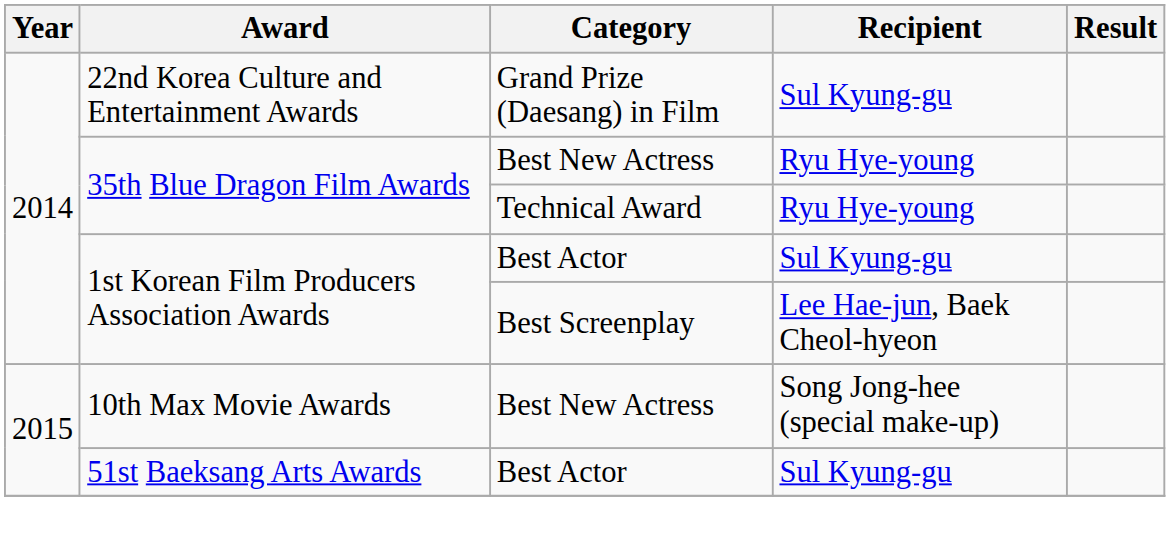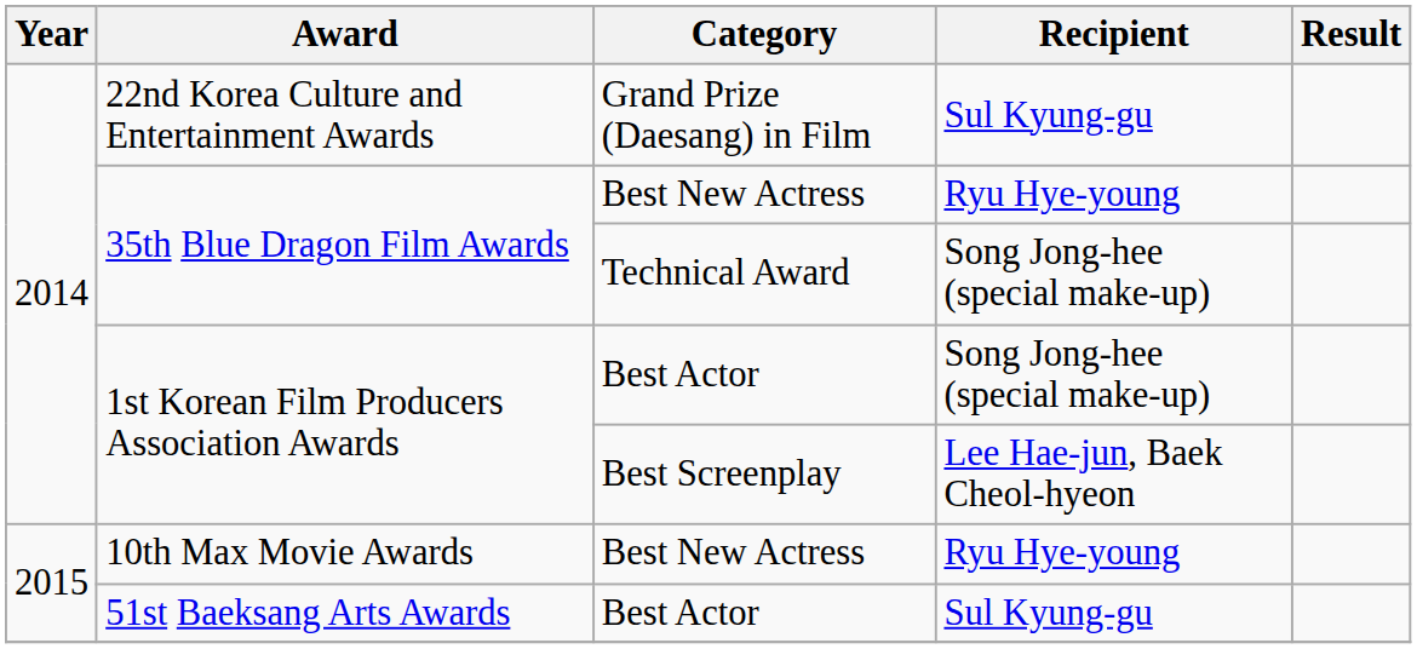 <table class="wikitable">
 <tr>
 <th>Year</th>
 <th>Award</th>
 <th>Category</th>
 <th>Recipient</th>
 <th>Result</th>
 </tr>
 <tr>
 <td rowspan=5>2014</td>
 <td>22nd Korea Culture and Entertainment Awards</td>
 <td>Grand Prize (Daesang) in Film</td>
 <td><a href='#'>Sul Kyung-gu</a></td>
 <td></td>
 </tr>
 <tr>
 <td rowspan=2><a href='#'>35th</a> <a href='#'>Blue Dragon Film Awards</a></td>
 <td>Best New Actress</td>
 <td><a href='#'>Ryu Hye-young</a></td>
 <td></td>
 </tr>
 <tr>
 <td>Technical Award</td>
-<td><a href='#'>Ryu Hye-young</a></td>
+<td>Song Jong-hee (special make-up)</td>
 <td></td>
 </tr>
 <tr>
 <td rowspan=2>1st Korean Film Producers Association Awards</td>
 <td>Best Actor</td>
-<td><a href='#'>Sul Kyung-gu</a></td>
+<td>Song Jong-hee (special make-up)</td>
 <td></td>
 </tr>
 <tr>
 <td>Best Screenplay</td>
 <td><a href='#'>Lee Hae-jun</a>, Baek Cheol-hyeon</td>
 <td></td>
 </tr>
 <tr>
 <td rowspan=2>2015</td>
 <td>10th Max Movie Awards</td>
 <td>Best New Actress</td>
-<td>Song Jong-hee (special make-up)</td>
+<td><a href='#'>Ryu Hye-young</a></td>
 <td></td>
 </tr>
 <tr>
 <td><a href='#'>51st</a> <a href='#'>Baeksang Arts Awards</a></td>
 <td>Best Actor</td>
 <td><a href='#'>Sul Kyung-gu</a></td>
 <td></td>
 </tr>
 <tr>
 </tr>
 </table>
